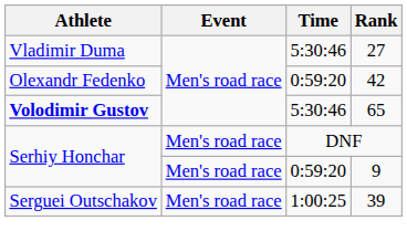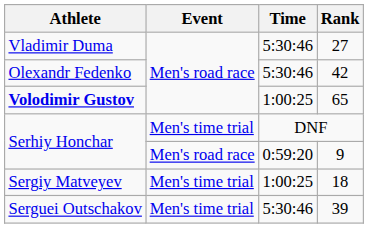 <table class=wikitable style="font-size:90%">
 <tr>
 <th>Athlete</th>
 <th>Event</th>
 <th>Time</th>
 <th>Rank</th>
 </tr>
 <tr align=center>
 <td align=left><a href='#'>Vladimir Duma</a></td>
 <td align=left rowspan=3><a href='#'>Men's road race</a></td>
 <td>5:30:46</td>
 <td>27</td>
 </tr>
 <tr align=center>
 <td align=left><a href='#'>Olexandr Fedenko</a></td>
-<td>0:59:20</td>
+<td>5:30:46</td>
 <td>42</td>
 </tr>
 <tr align=center>
 <td align=left><strong><a href='#'>Volodimir Gustov</a></strong></td>
-<td>5:30:46</td>
+<td>1:00:25</td>
 <td>65</td>
 </tr>
 <tr align=center>
 <td align=left rowspan=2><a href='#'>Serhiy Honchar</a></td>
-<td align=left><a href='#'>Men's road race</a></td>
+<td align=left><a href='#'>Men's time trial</a></td>
 <td colspan=2>DNF</td>
 </tr>
 <tr align=center>
 <td align=left><a href='#'>Men's road race</a></td>
 <td>0:59:20</td>
 <td>9</td>
 </tr>
 <tr align=center>
+<td align=left><a href='#'>Sergiy Matveyev</a></td>
+<td align=left><a href='#'>Men's time trial</a></td>
+<td>1:00:25</td>
+<td>18</td>
+</tr>
+<tr align=center>
 <td align=left><a href='#'>Serguei Outschakov</a></td>
-<td align=left><a href='#'>Men's road race</a></td>
-<td>1:00:25</td>
+<td align=left><a href='#'>Men's time trial</a></td>
+<td>5:30:46</td>
 <td>39</td>
 </tr>
 </table>
